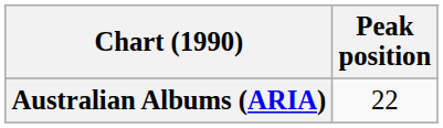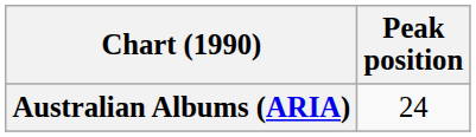 <table class="wikitable plainrowheaders">
 <tr>
 <th scope="col">Chart (1990)</th>
 <th scope="col">Peak<br>position</th>
 </tr>
 <tr>
 <th scope="row">Australian Albums (<a href='#'>ARIA</a>)</th>
-<td align="center">22</td>
+<td align="center">24</td>
 </tr>
 </table>
